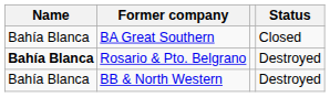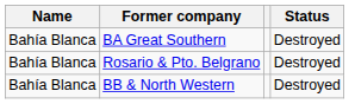 <table class="wikitable sortable" style="text-align:">
 <tr>
 <th width=>Name</th>
 <th width=>Former company</th>
 <th width=></th>
 <th width=>Status</th>
 </tr>
 <tr>
 <td>Bahía Blanca</td>
 <td><a href='#'>BA Great Southern</a></td>
 <td></td>
-<td>Closed </td>
+<td>Destroyed </td>
 </tr>
 <tr>
-<td><strong>Bahía Blanca</strong></td>
+<td>Bahía Blanca</td>
 <td><a href='#'>Rosario & Pto. Belgrano</a></td>
 <td></td>
 <td>Destroyed </td>
 </tr>
 <tr>
 <td>Bahía Blanca</td>
 <td><a href='#'>BB & North Western</a></td>
 <td></td>
 <td>Destroyed </td>
 </tr>
 </table>
